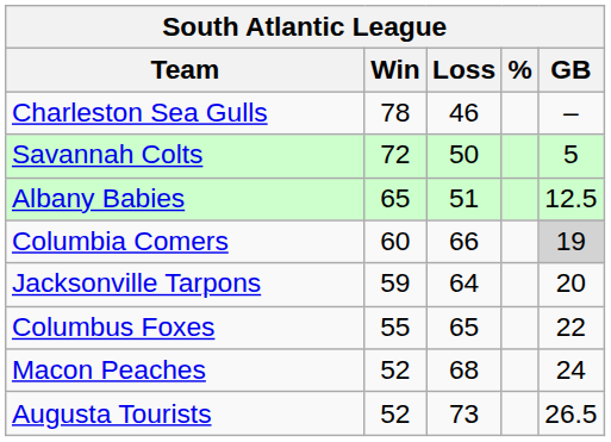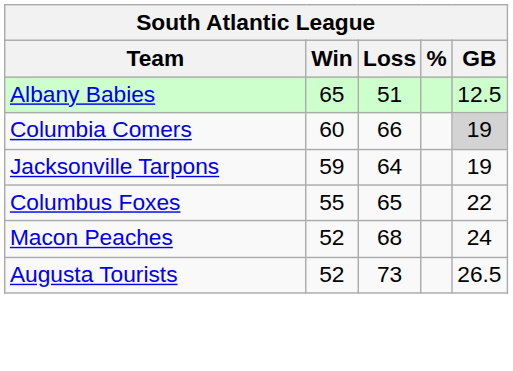 <table class="wikitable">
 <tr>
 <th colspan="5">South Atlantic League</th>
 </tr>
 <tr>
 <th width="60%">Team</th>
 <th>Win</th>
 <th>Loss</th>
 <th>%</th>
 <th>GB</th>
-</tr>
-<tr align=center>
-<td align=left><a href='#'>Charleston Sea Gulls</a></td>
-<td>78</td>
-<td>46</td>
-<td></td>
-<td>–</td>
-</tr>
-<tr align=center bgcolor=ccffcc>
-<td align=left><a href='#'>Savannah Colts</a></td>
-<td>72</td>
-<td>50</td>
-<td></td>
-<td>5</td>
 </tr>
 <tr align=center bgcolor=ccffcc>
 <td align=left><a href='#'>Albany Babies</a></td>
 <td>65</td>
 <td>51</td>
 <td></td>
 <td>12.5</td>
 </tr>
 <tr align=center>
 <td align=left><a href='#'>Columbia Comers</a></td>
 <td>60</td>
 <td>66</td>
 <td></td>
 <td style="background: lightgrey;">19</td>
 </tr>
 <tr align=center>
 <td align=left><a href='#'>Jacksonville Tarpons</a></td>
 <td>59</td>
 <td>64</td>
 <td></td>
-<td>20</td>
+<td>19</td>
 </tr>
 <tr align=center>
 <td align=left><a href='#'>Columbus Foxes</a></td>
 <td>55</td>
 <td>65</td>
 <td></td>
 <td>22</td>
 </tr>
 <tr align=center>
 <td align=left><a href='#'>Macon Peaches</a></td>
 <td>52</td>
 <td>68</td>
 <td></td>
 <td>24</td>
 </tr>
 <tr align=center>
 <td align=left><a href='#'>Augusta Tourists</a></td>
 <td>52</td>
 <td>73</td>
 <td></td>
 <td>26.5</td>
 </tr>
 </table>
